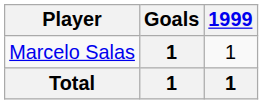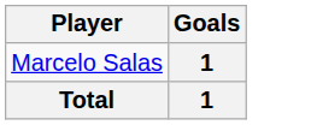 <table class="wikitable sortable" style="text-align:center;">
 <tr>
 <th>Player</th>
 <th>Goals</th>
-<th><a href='#'>1999</a></th>
 </tr>
 <tr>
 <td align="left"> <a href='#'>Marcelo Salas</a></td>
 <th>1</th>
-<td>1</td>
 </tr>
 <tr class="sortbottom">
 <th>Total</th>
 <th>1</th>
-<th>1</th>
 </tr>
 </table>
